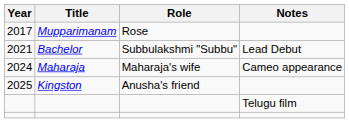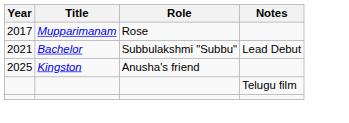 <table class="wikitable sortable">
 <tr>
 <th>Year</th>
 <th>Title</th>
 <th>Role</th>
 <th class ="unsortable">Notes</th>
 </tr>
 <tr>
 <td>2017</td>
 <td><em><a href='#'>Mupparimanam</a></em></td>
 <td>Rose</td>
 <td></td>
 </tr>
 <tr>
 <td>2021</td>
 <td><em><a href='#'>Bachelor</a></em></td>
 <td>Subbulakshmi "Subbu"</td>
 <td>Lead Debut </td>
 </tr>
 <tr>
-<td>2024</td>
-<td><em><a href='#'>Maharaja</a></em></td>
-<td>Maharaja's wife</td>
-<td>Cameo appearance</td>
-</tr>
-<tr>
 <td>2025</td>
 <td><a href='#'><em>Kingston</em></a></td>
 <td>Anusha's friend</td>
 <td></td>
 </tr>
 <tr>
 <td></td>
 <td></td>
 <td></td>
 <td>Telugu film</td>
 </tr>
 <tr>
 <td></td>
 <td></td>
 <td></td>
 <td></td>
 </tr>
 </table>
